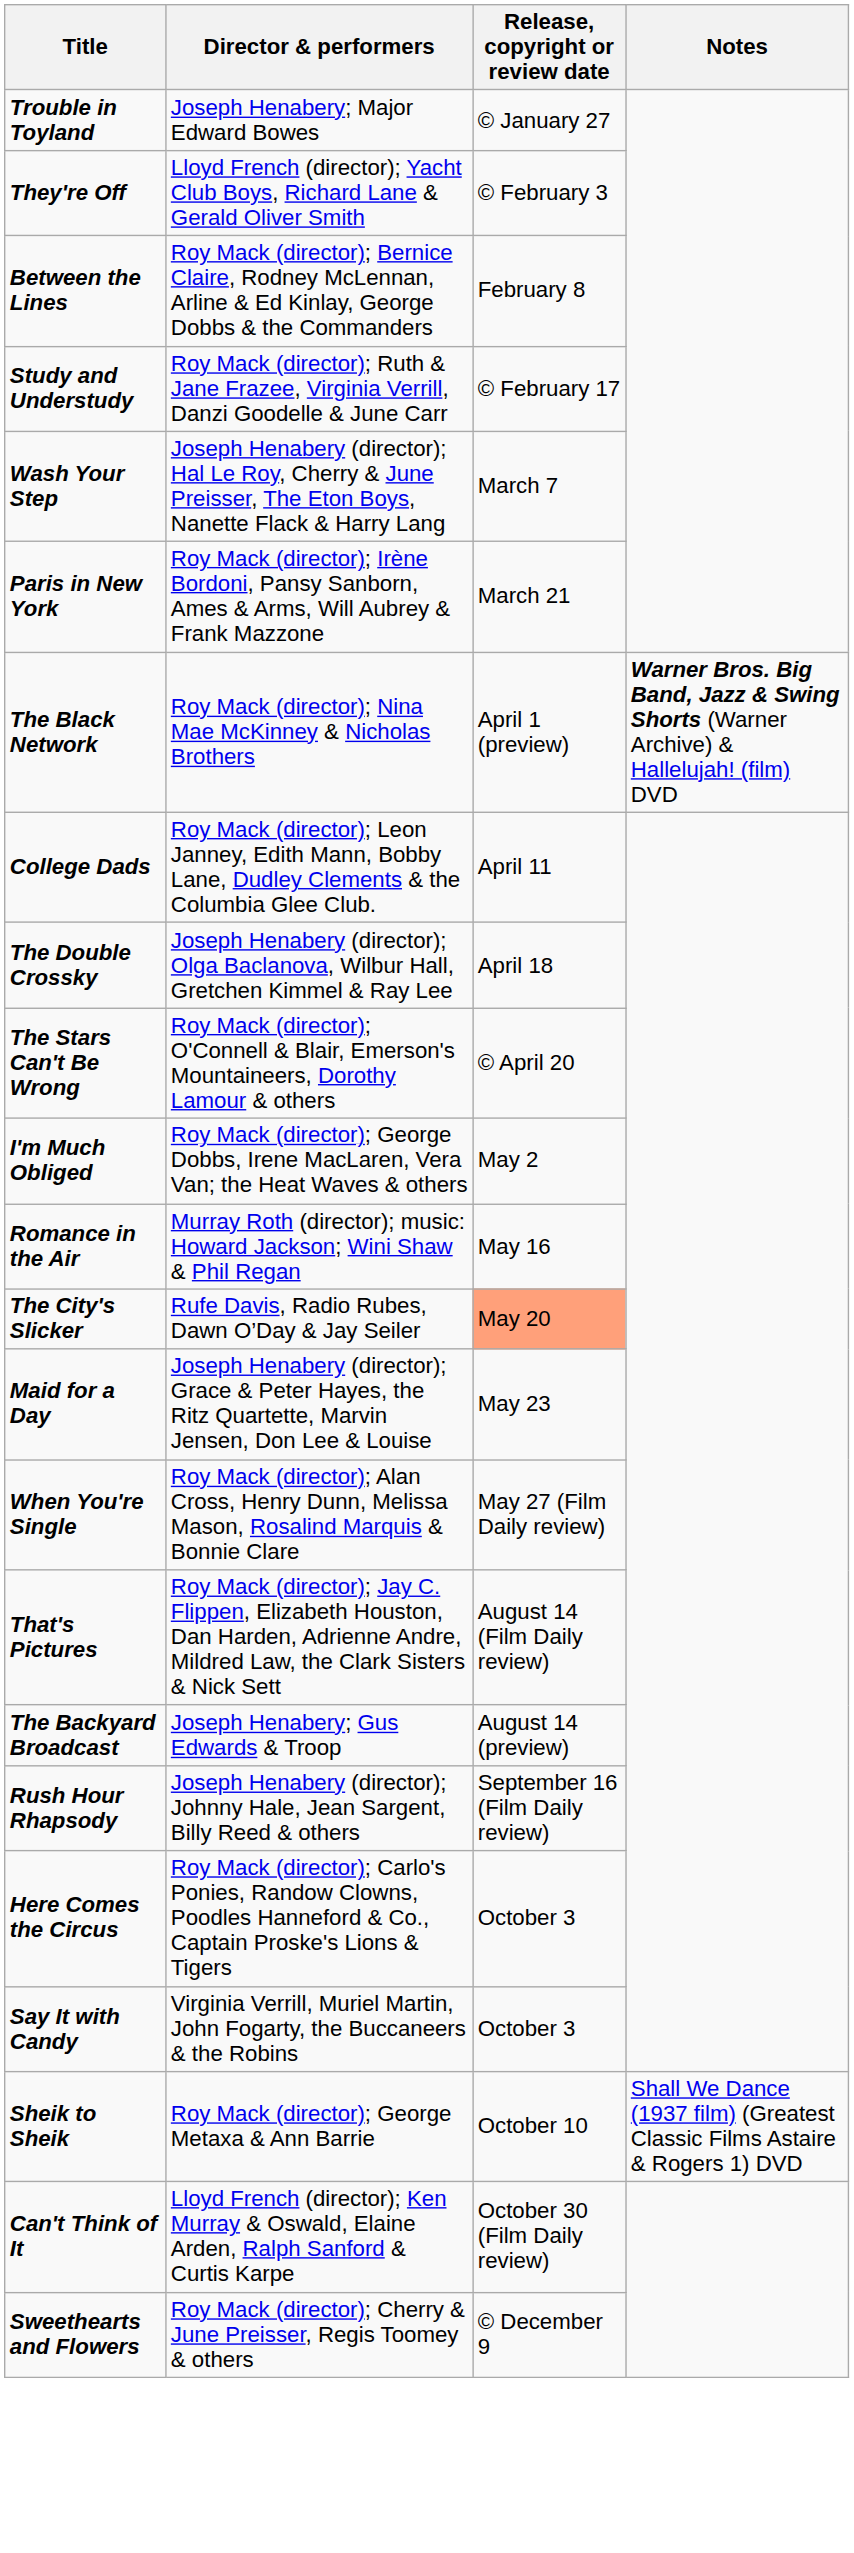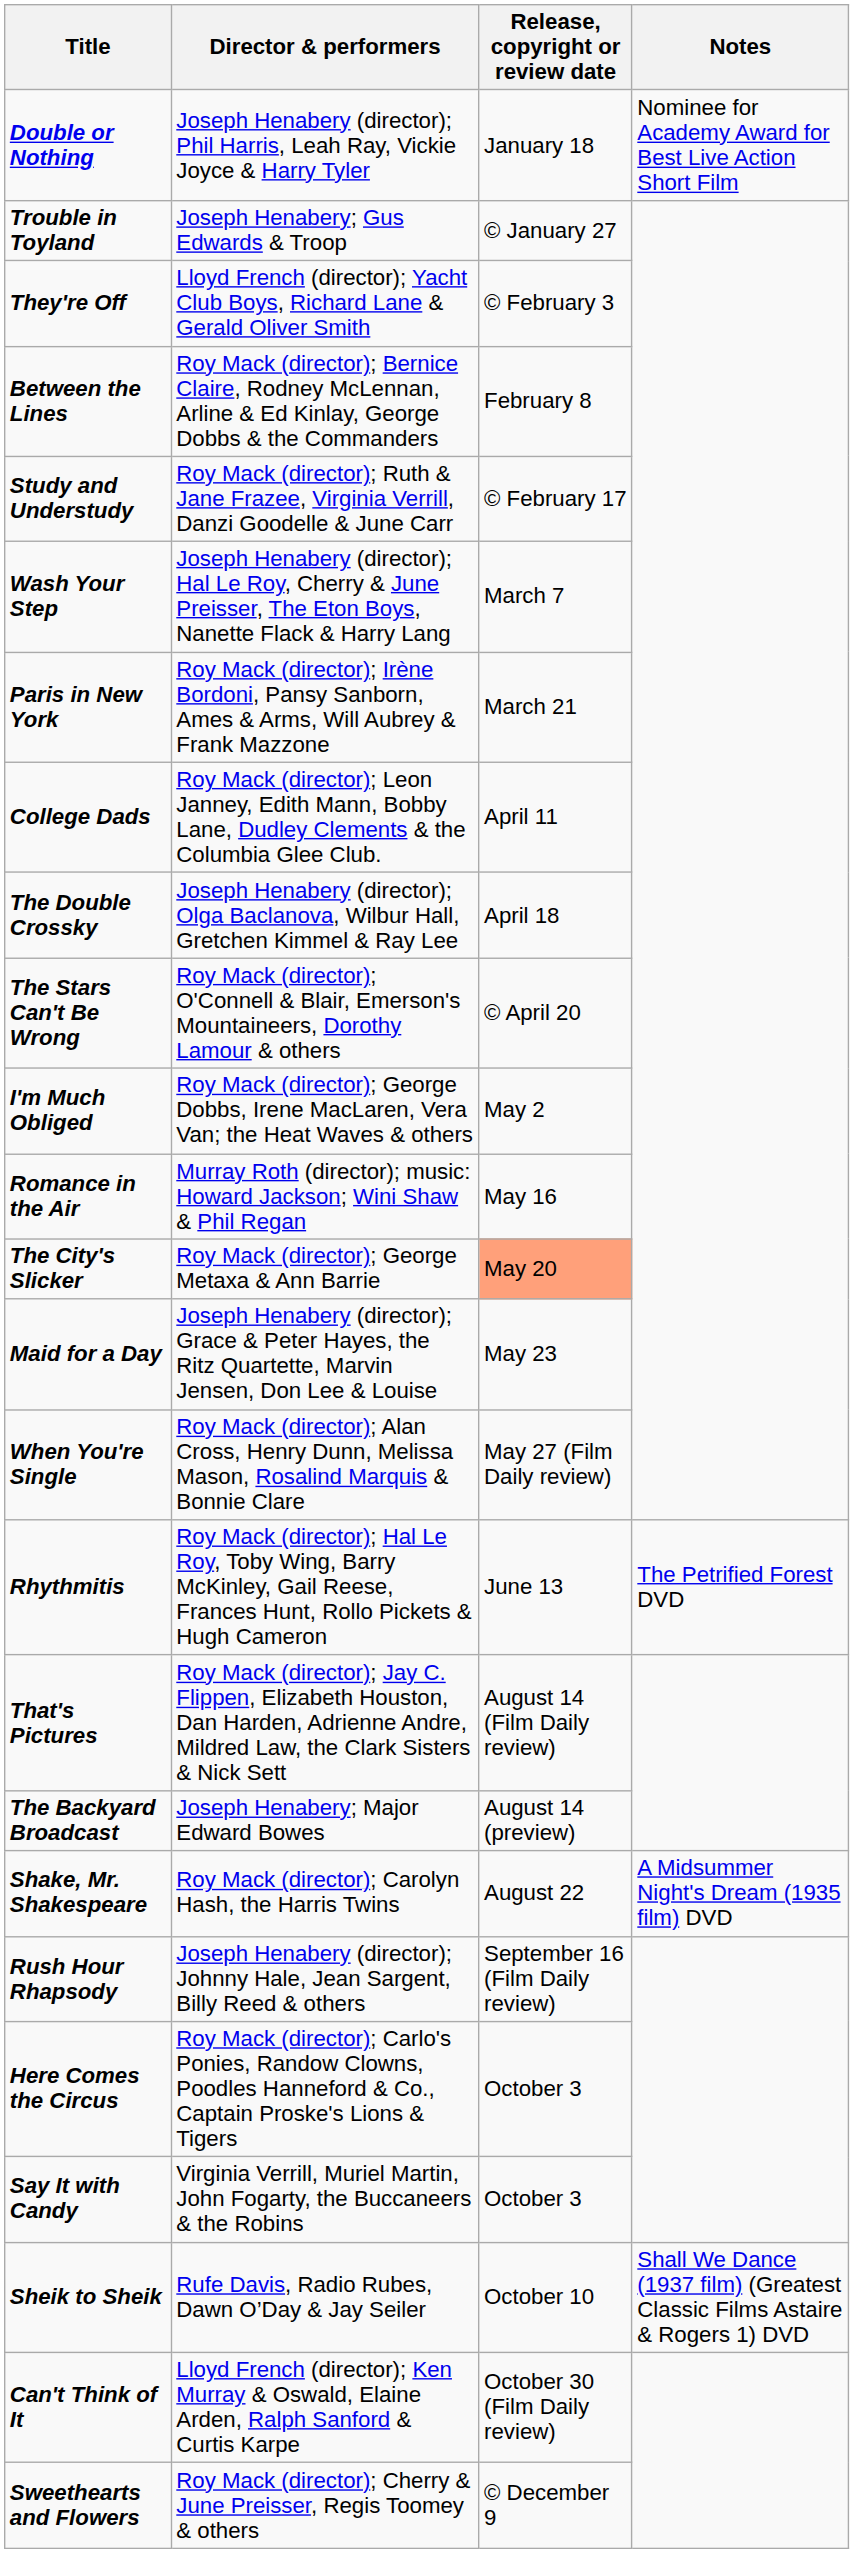 <table class="wikitable sortable" border="1">
 <tr>
 <th>Title</th>
 <th>Director & performers</th>
 <th>Release, copyright or review date</th>
 <th>Notes</th>
 </tr>
 <tr>
+<td><strong><em><a href='#'>Double or Nothing</a></em></strong></td>
+<td><a href='#'>Joseph Henabery</a> (director); <a href='#'>Phil Harris</a>, Leah Ray, Vickie Joyce & <a href='#'>Harry Tyler</a></td>
+<td>January 18</td>
+<td>Nominee for <a href='#'>Academy Award for Best Live Action Short Film</a></td>
+</tr>
+<tr>
 <td><strong><em>Trouble in Toyland</em></strong></td>
-<td><a href='#'>Joseph Henabery</a>; Major Edward Bowes</td>
+<td><a href='#'>Joseph Henabery</a>; <a href='#'>Gus Edwards</a> & Troop</td>
 <td>© January 27</td>
 </tr>
 <tr>
 <td><strong><em>They're Off</em></strong></td>
 <td><a href='#'>Lloyd French</a> (director);  <a href='#'>Yacht Club Boys</a>, <a href='#'>Richard Lane</a> & <a href='#'>Gerald Oliver Smith</a></td>
 <td>© February 3</td>
 </tr>
 <tr>
 <td><strong><em>Between the Lines</em></strong></td>
 <td><a href='#'>Roy Mack (director)</a>; <a href='#'>Bernice Claire</a>, Rodney McLennan, Arline & Ed Kinlay, George Dobbs & the Commanders</td>
 <td>February 8</td>
 </tr>
 <tr>
 <td><strong><em>Study and Understudy</em></strong></td>
 <td><a href='#'>Roy Mack (director)</a>; Ruth & <a href='#'>Jane Frazee</a>, <a href='#'>Virginia Verrill</a>, Danzi Goodelle & June Carr</td>
 <td>© February 17</td>
 </tr>
 <tr>
 <td><strong><em>Wash Your Step</em></strong></td>
 <td><a href='#'>Joseph Henabery</a> (director); <a href='#'>Hal Le Roy</a>, Cherry & <a href='#'>June Preisser</a>, <a href='#'>The Eton Boys</a>, Nanette Flack & Harry Lang</td>
 <td>March 7</td>
 </tr>
 <tr>
 <td><strong><em>Paris in New York</em></strong></td>
 <td><a href='#'>Roy Mack (director)</a>; <a href='#'>Irène Bordoni</a>, Pansy Sanborn, Ames & Arms, Will Aubrey & Frank Mazzone</td>
 <td>March 21</td>
 </tr>
 <tr>
-<td><strong><em>The Black Network</em></strong></td>
-<td><a href='#'>Roy Mack (director)</a>; <a href='#'>Nina Mae McKinney</a> & <a href='#'>Nicholas Brothers</a></td>
-<td>April 1 (preview)</td>
-<td><strong><em>Warner Bros. Big Band, Jazz & Swing Shorts</em></strong> (Warner Archive) & <a href='#'>Hallelujah! (film)</a> DVD</td>
-</tr>
-<tr>
 <td><strong><em>College Dads</em></strong></td>
 <td><a href='#'>Roy Mack (director)</a>; Leon Janney, Edith Mann, Bobby Lane, <a href='#'>Dudley Clements</a> & the Columbia Glee Club.</td>
 <td>April 11</td>
 </tr>
 <tr>
 <td><strong><em>The Double Crossky</em></strong></td>
 <td><a href='#'>Joseph Henabery</a> (director); <a href='#'>Olga Baclanova</a>, Wilbur Hall, Gretchen Kimmel & Ray Lee</td>
 <td>April 18</td>
 </tr>
 <tr>
 <td><strong><em>The Stars Can't Be Wrong</em></strong></td>
 <td><a href='#'>Roy Mack (director)</a>; O'Connell & Blair, Emerson's Mountaineers, <a href='#'>Dorothy Lamour</a> & others</td>
 <td>© April 20</td>
 </tr>
 <tr>
 <td><strong><em>I'm Much Obliged</em></strong></td>
 <td><a href='#'>Roy Mack (director)</a>; George Dobbs, Irene MacLaren, Vera Van; the Heat Waves & others</td>
 <td>May 2</td>
 </tr>
 <tr>
 <td><strong><em>Romance in the Air</em></strong></td>
 <td><a href='#'>Murray Roth</a> (director); music: <a href='#'>Howard Jackson</a>; <a href='#'>Wini Shaw</a> & <a href='#'>Phil Regan</a></td>
 <td>May 16</td>
 </tr>
 <tr>
 <td><strong><em>The City's Slicker</em></strong></td>
-<td><a href='#'>Rufe Davis</a>, Radio Rubes, Dawn O’Day & Jay Seiler</td>
+<td><a href='#'>Roy Mack (director)</a>; George Metaxa & Ann Barrie</td>
 <td style="background: lightsalmon;">May 20</td>
 </tr>
 <tr>
 <td><strong><em>Maid for a Day</em></strong></td>
 <td><a href='#'>Joseph Henabery</a> (director); Grace & Peter Hayes, the Ritz Quartette, Marvin Jensen, Don Lee & Louise</td>
 <td>May 23</td>
 </tr>
 <tr>
 <td><strong><em>When You're Single</em></strong></td>
 <td><a href='#'>Roy Mack (director)</a>; Alan Cross, Henry Dunn, Melissa Mason, <a href='#'>Rosalind Marquis</a> & Bonnie Clare</td>
 <td>May 27 (Film Daily review)</td>
 </tr>
 <tr>
+<td><strong><em>Rhythmitis</em></strong></td>
+<td><a href='#'>Roy Mack (director)</a>; <a href='#'>Hal Le Roy</a>, Toby Wing, Barry McKinley, Gail Reese, Frances Hunt, Rollo Pickets & Hugh Cameron</td>
+<td>June 13</td>
+<td><a href='#'>The Petrified Forest</a> DVD</td>
+</tr>
+<tr>
 <td><strong><em>That's Pictures</em></strong></td>
 <td><a href='#'>Roy Mack (director)</a>; <a href='#'>Jay C. Flippen</a>, Elizabeth Houston, Dan Harden, Adrienne Andre, Mildred Law, the Clark Sisters & Nick Sett</td>
 <td>August 14 (Film Daily review)</td>
 </tr>
 <tr>
 <td><strong><em>The Backyard Broadcast</em></strong></td>
-<td><a href='#'>Joseph Henabery</a>; <a href='#'>Gus Edwards</a> & Troop</td>
+<td><a href='#'>Joseph Henabery</a>; Major Edward Bowes</td>
 <td>August 14 (preview)</td>
+</tr>
+<tr>
+<td><strong><em>Shake, Mr. Shakespeare</em></strong></td>
+<td><a href='#'>Roy Mack (director)</a>; Carolyn Hash, the Harris Twins</td>
+<td>August 22</td>
+<td><a href='#'>A Midsummer Night's Dream (1935 film)</a> DVD</td>
 </tr>
 <tr>
 <td><strong><em>Rush Hour Rhapsody</em></strong></td>
 <td><a href='#'>Joseph Henabery</a> (director); Johnny Hale, Jean Sargent, Billy Reed & others</td>
 <td>September 16 (Film Daily review)</td>
 </tr>
 <tr>
 <td><strong><em>Here Comes the Circus</em></strong></td>
 <td><a href='#'>Roy Mack (director)</a>; Carlo's Ponies, Randow Clowns, Poodles Hanneford & Co., Captain Proske's Lions & Tigers</td>
 <td>October 3</td>
 </tr>
 <tr>
 <td><strong><em>Say It with Candy</em></strong></td>
 <td>Virginia Verrill, Muriel Martin, John Fogarty, the Buccaneers & the Robins</td>
 <td>October 3</td>
 </tr>
 <tr>
 <td><strong><em>Sheik to Sheik</em></strong></td>
-<td><a href='#'>Roy Mack (director)</a>; George Metaxa & Ann Barrie</td>
+<td><a href='#'>Rufe Davis</a>, Radio Rubes, Dawn O’Day & Jay Seiler</td>
 <td>October 10</td>
 <td><a href='#'>Shall We Dance (1937 film)</a> (Greatest Classic Films Astaire & Rogers 1) DVD</td>
 </tr>
 <tr>
 <td><strong><em>Can't Think of It</em></strong></td>
 <td><a href='#'>Lloyd French</a> (director); <a href='#'>Ken Murray</a> & Oswald, Elaine Arden, <a href='#'>Ralph Sanford</a> & Curtis Karpe</td>
 <td>October 30 (Film Daily review)</td>
 </tr>
 <tr>
 <td><strong><em>Sweethearts and Flowers</em></strong></td>
 <td><a href='#'>Roy Mack (director)</a>; Cherry & <a href='#'>June Preisser</a>, Regis Toomey & others</td>
 <td>© December 9</td>
 </tr>
 </table>
